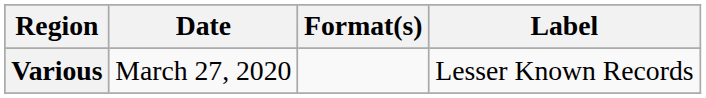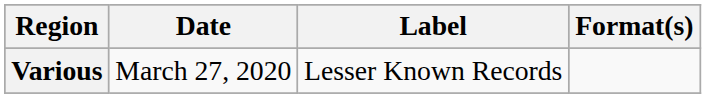 <table class="wikitable plainrowheaders">
 <tr>
 <th scope="col">Region</th>
 <th scope="col">Date</th>
+<th scope="col">Label</th>
 <th scope="col">Format(s)</th>
-<th scope="col">Label</th>
 </tr>
 <tr>
 <th scope="row">Various</th>
 <td>March 27, 2020</td>
+<td>Lesser Known Records</td>
 <td></td>
-<td>Lesser Known Records</td>
 </tr>
 </table>
